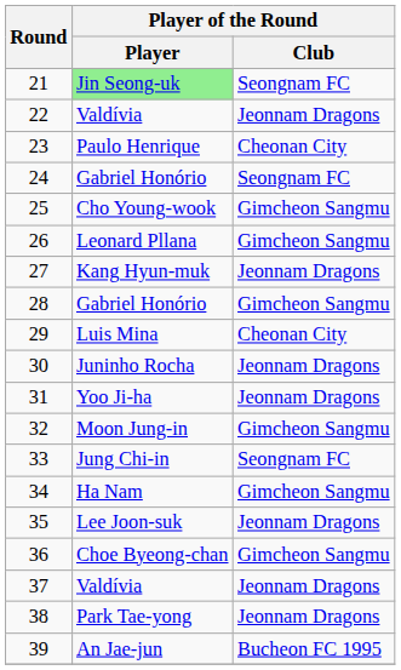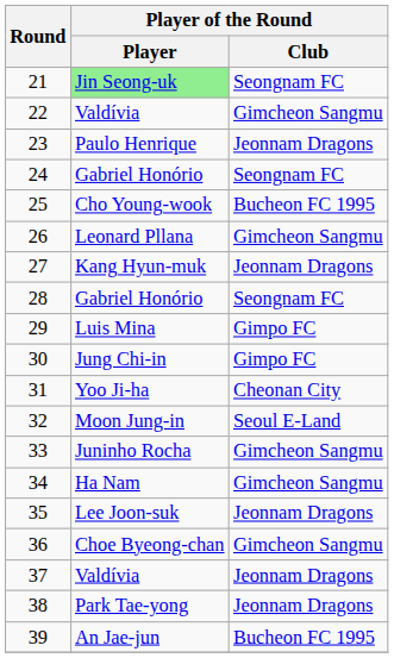 <table class="wikitable">
 <tr>
 <th rowspan="2">Round</th>
 <th colspan="2">Player of the Round</th>
 </tr>
 <tr>
 <th>Player</th>
 <th>Club</th>
 </tr>
 <tr>
 <td align=center>21</td>
 <td style="background: lightgreen;"> <a href='#'>Jin Seong-uk</a></td>
 <td><a href='#'>Seongnam FC</a></td>
 </tr>
 <tr>
 <td align=center>22</td>
 <td> <a href='#'>Valdívia</a></td>
-<td><a href='#'>Jeonnam Dragons</a></td>
+<td><a href='#'>Gimcheon Sangmu</a></td>
 </tr>
 <tr>
 <td align=center>23</td>
 <td> <a href='#'>Paulo Henrique</a></td>
-<td><a href='#'>Cheonan City</a></td>
+<td><a href='#'>Jeonnam Dragons</a></td>
 </tr>
 <tr>
 <td align=center>24</td>
 <td> <a href='#'>Gabriel Honório</a></td>
 <td><a href='#'>Seongnam FC</a></td>
 </tr>
 <tr>
 <td align=center>25</td>
 <td> <a href='#'>Cho Young-wook</a></td>
-<td><a href='#'>Gimcheon Sangmu</a></td>
+<td><a href='#'>Bucheon FC 1995</a></td>
 </tr>
 <tr>
 <td align=center>26</td>
 <td> <a href='#'>Leonard Pllana</a></td>
 <td><a href='#'>Gimcheon Sangmu</a></td>
 </tr>
 <tr>
 <td align=center>27</td>
 <td> <a href='#'>Kang Hyun-muk</a></td>
 <td><a href='#'>Jeonnam Dragons</a></td>
 </tr>
 <tr>
 <td align=center>28</td>
 <td> <a href='#'>Gabriel Honório</a></td>
-<td><a href='#'>Gimcheon Sangmu</a></td>
+<td><a href='#'>Seongnam FC</a></td>
 </tr>
 <tr>
 <td align=center>29</td>
 <td> <a href='#'>Luis Mina</a></td>
-<td><a href='#'>Cheonan City</a></td>
+<td><a href='#'>Gimpo FC</a></td>
 </tr>
 <tr>
 <td align=center>30</td>
-<td> <a href='#'>Juninho Rocha</a></td>
-<td><a href='#'>Jeonnam Dragons</a></td>
+<td> <a href='#'>Jung Chi-in</a></td>
+<td><a href='#'>Gimpo FC</a></td>
 </tr>
 <tr>
 <td align=center>31</td>
 <td> <a href='#'>Yoo Ji-ha</a></td>
-<td><a href='#'>Jeonnam Dragons</a></td>
+<td><a href='#'>Cheonan City</a></td>
 </tr>
 <tr>
 <td align=center>32</td>
 <td> <a href='#'>Moon Jung-in</a></td>
-<td><a href='#'>Gimcheon Sangmu</a></td>
+<td><a href='#'>Seoul E-Land</a></td>
 </tr>
 <tr>
 <td align=center>33</td>
-<td> <a href='#'>Jung Chi-in</a></td>
-<td><a href='#'>Seongnam FC</a></td>
+<td> <a href='#'>Juninho Rocha</a></td>
+<td><a href='#'>Gimcheon Sangmu</a></td>
 </tr>
 <tr>
 <td align=center>34</td>
 <td> <a href='#'>Ha Nam</a></td>
 <td><a href='#'>Gimcheon Sangmu</a></td>
 </tr>
 <tr>
 <td align=center>35</td>
 <td> <a href='#'>Lee Joon-suk</a></td>
 <td><a href='#'>Jeonnam Dragons</a></td>
 </tr>
 <tr>
 <td align=center>36</td>
 <td> <a href='#'>Choe Byeong-chan</a></td>
 <td><a href='#'>Gimcheon Sangmu</a></td>
 </tr>
 <tr>
 <td align=center>37</td>
 <td> <a href='#'>Valdívia</a></td>
 <td><a href='#'>Jeonnam Dragons</a></td>
 </tr>
 <tr>
 <td align=center>38</td>
 <td> <a href='#'>Park Tae-yong</a></td>
 <td><a href='#'>Jeonnam Dragons</a></td>
 </tr>
 <tr>
 <td align=center>39</td>
 <td> <a href='#'>An Jae-jun</a></td>
 <td><a href='#'>Bucheon FC 1995</a></td>
 </tr>
 <tr>
 </tr>
 </table>
